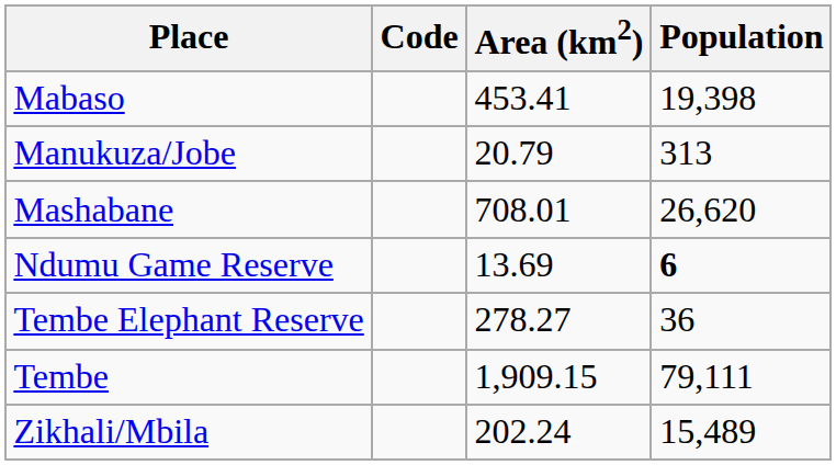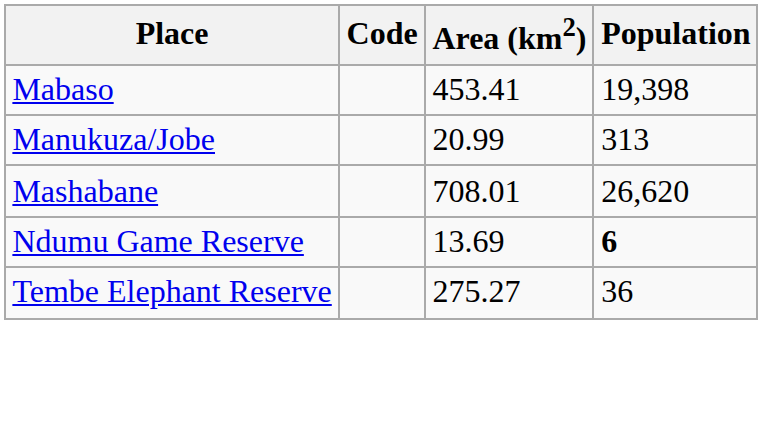 <table class="wikitable sortable">
 <tr>
 <th>Place</th>
 <th>Code</th>
 <th>Area (km<sup>2</sup>)</th>
 <th>Population</th>
 </tr>
 <tr>
 <td><a href='#'>Mabaso</a></td>
 <td></td>
 <td>453.41</td>
 <td>19,398</td>
 </tr>
 <tr>
 <td><a href='#'>Manukuza/Jobe</a></td>
 <td></td>
-<td>20.79</td>
+<td>20.99</td>
 <td>313</td>
 </tr>
 <tr>
 <td><a href='#'>Mashabane</a></td>
 <td></td>
 <td>708.01</td>
 <td>26,620</td>
 </tr>
 <tr>
 <td><a href='#'>Ndumu Game Reserve</a></td>
 <td></td>
 <td>13.69</td>
 <td><strong>6</strong></td>
 </tr>
 <tr>
 <td><a href='#'>Tembe Elephant Reserve</a></td>
 <td></td>
-<td>278.27</td>
+<td>275.27</td>
 <td>36</td>
 </tr>
-<tr>
-<td><a href='#'>Tembe</a></td>
-<td></td>
-<td>1,909.15</td>
-<td>79,111</td>
-</tr>
-<tr>
-<td><a href='#'>Zikhali/Mbila</a></td>
-<td></td>
-<td>202.24</td>
-<td>15,489</td>
-</tr>
 </table>
